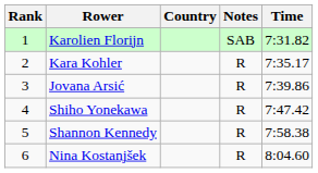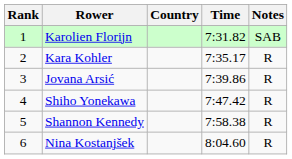 <table class="wikitable" style="text-align:center">
 <tr>
 <th>Rank</th>
 <th>Rower</th>
 <th>Country</th>
+<th>Time</th>
 <th>Notes</th>
-<th>Time</th>
 </tr>
 <tr bgcolor=ccffcc>
 <td>1</td>
 <td align="left"><a href='#'>Karolien Florijn</a></td>
 <td align="left"></td>
+<td>7:31.82</td>
 <td>SAB</td>
-<td>7:31.82</td>
 </tr>
 <tr>
 <td>2</td>
 <td align="left"><a href='#'>Kara Kohler</a></td>
 <td align="left"></td>
+<td>7:35.17</td>
 <td>R</td>
-<td>7:35.17</td>
 </tr>
 <tr>
 <td>3</td>
 <td align="left"><a href='#'>Jovana Arsić</a></td>
 <td align="left"></td>
+<td>7:39.86</td>
 <td>R</td>
-<td>7:39.86</td>
 </tr>
 <tr>
 <td>4</td>
 <td align="left"><a href='#'>Shiho Yonekawa</a></td>
 <td align="left"></td>
+<td>7:47.42</td>
 <td>R</td>
-<td>7:47.42</td>
 </tr>
 <tr>
 <td>5</td>
 <td align="left"><a href='#'>Shannon Kennedy</a></td>
 <td align="left"></td>
+<td>7:58.38</td>
 <td>R</td>
-<td>7:58.38</td>
 </tr>
 <tr>
 <td>6</td>
 <td align="left"><a href='#'>Nina Kostanjšek</a></td>
 <td align="left"></td>
+<td>8:04.60</td>
 <td>R</td>
-<td>8:04.60</td>
 </tr>
 </table>
